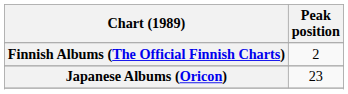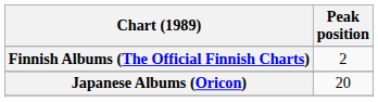 <table class="wikitable sortable plainrowheaders" style="text-align:center">
 <tr>
 <th scope="col">Chart (1989)</th>
 <th scope="col">Peak<br>position</th>
 </tr>
 <tr>
 </tr>
 <tr>
 </tr>
 <tr>
 <th scope="row">Finnish Albums (<a href='#'>The Official Finnish Charts</a>)</th>
 <td align="center">2</td>
 </tr>
 <tr>
 </tr>
 <tr>
 <th scope="row">Japanese Albums (<a href='#'>Oricon</a>)</th>
-<td>23</td>
+<td>20</td>
 </tr>
 <tr>
 </tr>
 <tr>
 </tr>
 <tr>
 </tr>
 </table>
